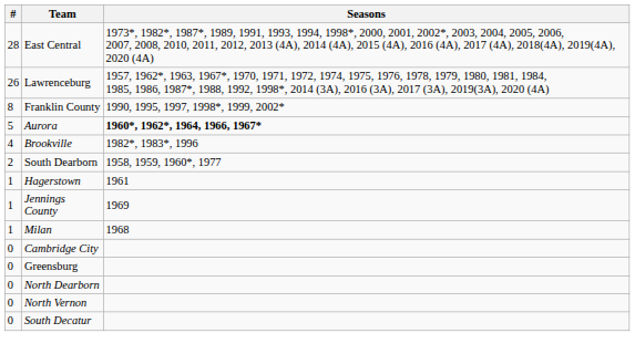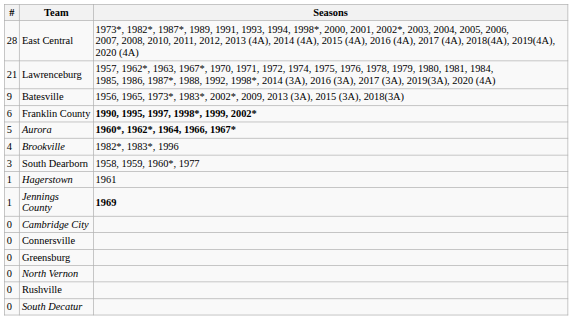 <table class="wikitable" style=>
 <tr>
 <th>#</th>
 <th>Team</th>
 <th>Seasons</th>
 </tr>
 <tr>
 <td>28</td>
 <td>East Central</td>
 <td>1973*, 1982*, 1987*, 1989, 1991, 1993, 1994, 1998*, 2000, 2001, 2002*, 2003, 2004, 2005, 2006,<br>2007, 2008, 2010, 2011, 2012, 2013 (4A), 2014 (4A), 2015 (4A), 2016 (4A), 2017 (4A), 2018(4A), 2019(4A), 2020 (4A)</td>
 </tr>
 <tr>
-<td>26</td>
+<td>21</td>
 <td>Lawrenceburg</td>
 <td>1957, 1962*, 1963, 1967*, 1970, 1971, 1972, 1974, 1975, 1976, 1978, 1979, 1980, 1981, 1984,<br>1985, 1986, 1987*, 1988, 1992, 1998*, 2014 (3A), 2016 (3A), 2017 (3A), 2019(3A), 2020 (4A)</td>
 </tr>
 <tr>
-<td>8</td>
+<td>9</td>
+<td>Batesville</td>
+<td>1956, 1965, 1973*, 1983*, 2002*, 2009, 2013 (3A), 2015 (3A), 2018(3A)</td>
+</tr>
+<tr>
+<td>6</td>
 <td>Franklin County</td>
-<td>1990, 1995, 1997, 1998*, 1999, 2002*</td>
+<td><strong>1990, 1995, 1997, 1998*, 1999, 2002*</strong></td>
 </tr>
 <tr>
 <td>5</td>
 <td><em>Aurora</em></td>
 <td><strong>1960*, 1962*, 1964, 1966, 1967*</strong></td>
 </tr>
 <tr>
 <td>4</td>
 <td><em>Brookville</em></td>
 <td>1982*, 1983*, 1996</td>
 </tr>
 <tr>
-<td>2</td>
+<td>3</td>
 <td>South Dearborn</td>
 <td>1958, 1959, 1960*, 1977</td>
 </tr>
 <tr>
 <td>1</td>
 <td><em>Hagerstown</em></td>
 <td>1961</td>
 </tr>
 <tr>
 <td>1</td>
 <td><em>Jennings County</em></td>
-<td>1969</td>
-</tr>
-<tr>
-<td>1</td>
-<td><em>Milan</em></td>
-<td>1968</td>
+<td><strong>1969</strong></td>
 </tr>
 <tr>
 <td>0</td>
 <td><em>Cambridge City</em></td>
+<td></td>
+</tr>
+<tr>
+<td>0</td>
+<td>Connersville</td>
 <td></td>
 </tr>
 <tr>
 <td>0</td>
 <td>Greensburg</td>
 <td></td>
 </tr>
 <tr>
 <td>0</td>
-<td><em>North Dearborn</em></td>
+<td><em>North Vernon</em></td>
 <td></td>
 </tr>
 <tr>
 <td>0</td>
-<td><em>North Vernon</em></td>
+<td>Rushville</td>
 <td></td>
 </tr>
 <tr>
 <td>0</td>
 <td><em>South Decatur</em></td>
 <td></td>
 </tr>
 </table>
